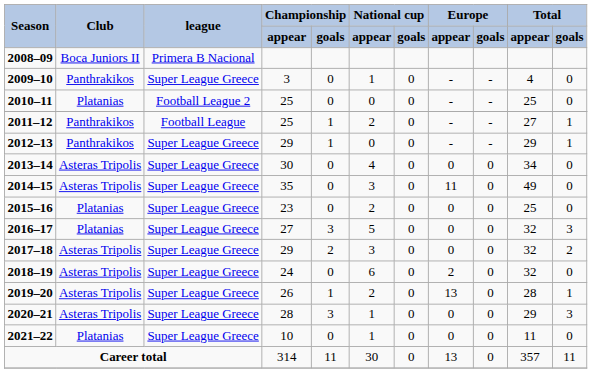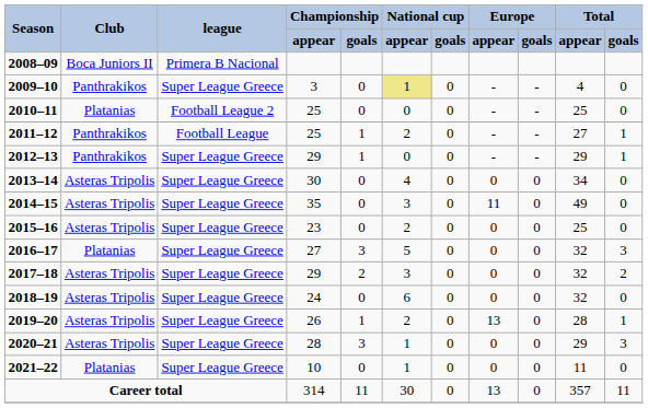 <table class="wikitable" style="text-align:center; font-size:90%">
 <tr bgcolor="#b4c8e4">
 <td rowspan="2"><strong>Season</strong></td>
 <td rowspan="2"><strong>Club</strong></td>
 <td rowspan=2><strong>league</strong></td>
 <td colspan=2><strong>Championship</strong></td>
 <td colspan=2><strong>National cup</strong></td>
 <td colspan=2><strong>Europe</strong></td>
 <td colspan=2><strong>Total</strong></td>
 </tr>
 <tr bgcolor=#b4c8e4>
 <td><strong>appear</strong></td>
 <td><strong>goals</strong></td>
 <td><strong>appear</strong></td>
 <td><strong>goals</strong></td>
 <td><strong>appear</strong></td>
 <td><strong>goals</strong></td>
 <td><strong>appear</strong></td>
 <td><strong>goals</strong></td>
 </tr>
 <tr>
 <td><strong>2008–09</strong></td>
 <td rowspan=1><a href='#'>Boca Juniors II</a></td>
 <td rowspan=1><a href='#'>Primera B Nacional</a></td>
 <td></td>
 <td></td>
 <td></td>
 <td></td>
 <td></td>
 <td></td>
 <td></td>
 <td></td>
 </tr>
 <tr>
 <td><strong>2009–10</strong></td>
 <td rowspan=1><a href='#'>Panthrakikos</a></td>
 <td rowspan=1><a href='#'>Super League Greece</a></td>
 <td>3</td>
 <td>0</td>
-<td>1</td>
+<td style="background: khaki;">1</td>
 <td>0</td>
 <td>-</td>
 <td>-</td>
 <td>4</td>
 <td>0</td>
 </tr>
 <tr>
 <td><strong>2010–11</strong></td>
 <td rowspan=1><a href='#'>Platanias</a></td>
 <td rowspan=1><a href='#'>Football League 2</a></td>
 <td>25</td>
 <td>0</td>
 <td>0</td>
 <td>0</td>
 <td>-</td>
 <td>-</td>
 <td>25</td>
 <td>0</td>
 </tr>
 <tr>
 </tr>
 <tr>
 <td><strong>2011–12</strong></td>
 <td rowspan=1><a href='#'>Panthrakikos</a></td>
 <td rowspan=1><a href='#'>Football League</a></td>
 <td>25</td>
 <td>1</td>
 <td>2</td>
 <td>0</td>
 <td>-</td>
 <td>-</td>
 <td>27</td>
 <td>1</td>
 </tr>
 <tr>
 <td><strong>2012–13</strong></td>
 <td rowspan=1><a href='#'>Panthrakikos</a></td>
 <td rowspan=1><a href='#'>Super League Greece</a></td>
 <td>29</td>
 <td>1</td>
 <td>0</td>
 <td>0</td>
 <td>-</td>
 <td>-</td>
 <td>29</td>
 <td>1</td>
 </tr>
 <tr>
 <td><strong>2013–14</strong></td>
 <td rowspan=1><a href='#'>Asteras Tripolis</a></td>
 <td rowspan=1><a href='#'>Super League Greece</a></td>
 <td>30</td>
 <td>0</td>
 <td>4</td>
 <td>0</td>
 <td>0</td>
 <td>0</td>
 <td>34</td>
 <td>0</td>
 </tr>
 <tr>
 <td><strong>2014–15</strong></td>
 <td rowspan=1><a href='#'>Asteras Tripolis</a></td>
 <td rowspan=1><a href='#'>Super League Greece</a></td>
 <td>35</td>
 <td>0</td>
 <td>3</td>
 <td>0</td>
 <td>11</td>
 <td>0</td>
 <td>49</td>
 <td>0</td>
 </tr>
 <tr>
 <td><strong>2015–16</strong></td>
-<td rowspan=1><a href='#'>Platanias</a></td>
+<td rowspan=1><a href='#'>Asteras Tripolis</a></td>
 <td rowspan=1><a href='#'>Super League Greece</a></td>
 <td>23</td>
 <td>0</td>
 <td>2</td>
 <td>0</td>
 <td>0</td>
 <td>0</td>
 <td>25</td>
 <td>0</td>
 </tr>
 <tr>
 <td><strong>2016–17</strong></td>
 <td rowspan=1><a href='#'>Platanias</a></td>
 <td rowspan=1><a href='#'>Super League Greece</a></td>
 <td>27</td>
 <td>3</td>
 <td>5</td>
 <td>0</td>
 <td>0</td>
 <td>0</td>
 <td>32</td>
 <td>3</td>
 </tr>
 <tr>
 <td><strong>2017–18</strong></td>
 <td rowspan=1><a href='#'>Asteras Tripolis</a></td>
 <td rowspan=1><a href='#'>Super League Greece</a></td>
 <td>29</td>
 <td>2</td>
 <td>3</td>
 <td>0</td>
 <td>0</td>
 <td>0</td>
 <td>32</td>
 <td>2</td>
 </tr>
 <tr>
 <td><strong>2018–19</strong></td>
 <td rowspan=1><a href='#'>Asteras Tripolis</a></td>
 <td rowspan=1><a href='#'>Super League Greece</a></td>
 <td>24</td>
 <td>0</td>
 <td>6</td>
 <td>0</td>
-<td>2</td>
+<td>0</td>
 <td>0</td>
 <td>32</td>
 <td>0</td>
 </tr>
 <tr>
 <td><strong>2019–20</strong></td>
 <td rowspan=1><a href='#'>Asteras Tripolis</a></td>
 <td rowspan=1><a href='#'>Super League Greece</a></td>
 <td>26</td>
 <td>1</td>
 <td>2</td>
 <td>0</td>
 <td>13</td>
 <td>0</td>
 <td>28</td>
 <td>1</td>
 </tr>
 <tr>
 <td><strong>2020–21</strong></td>
 <td rowspan=1><a href='#'>Asteras Tripolis</a></td>
 <td rowspan=1><a href='#'>Super League Greece</a></td>
 <td>28</td>
 <td>3</td>
 <td>1</td>
 <td>0</td>
 <td>0</td>
 <td>0</td>
 <td>29</td>
 <td>3</td>
 </tr>
 <tr>
 <td><strong>2021–22</strong></td>
 <td rowspan=1><a href='#'>Platanias</a></td>
 <td rowspan=1><a href='#'>Super League Greece</a></td>
 <td>10</td>
 <td>0</td>
 <td>1</td>
 <td>0</td>
 <td>0</td>
 <td>0</td>
 <td>11</td>
 <td>0</td>
 </tr>
 <tr>
 <td colspan="3"><strong>Career total</strong></td>
 <td>314</td>
 <td>11</td>
 <td>30</td>
 <td>0</td>
 <td>13</td>
 <td>0</td>
 <td>357</td>
 <td>11</td>
 </tr>
 <tr>
 </tr>
 </table>
